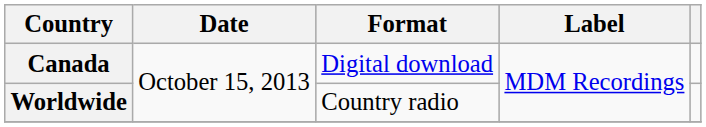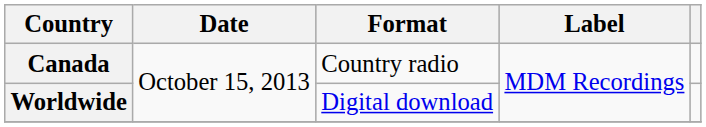 <table class="wikitable plainrowheaders">
 <tr>
 <th>Country</th>
 <th>Date</th>
 <th>Format</th>
 <th>Label</th>
 <th></th>
 </tr>
 <tr>
 <th scope="row">Canada</th>
 <td rowspan="2">October 15, 2013</td>
-<td><a href='#'>Digital download</a></td>
+<td>Country radio</td>
 <td rowspan="2"><a href='#'>MDM Recordings</a></td>
 <td></td>
 </tr>
 <tr>
 <th scope="row">Worldwide</th>
-<td>Country radio</td>
+<td><a href='#'>Digital download</a></td>
 <td></td>
 </tr>
 <tr>
 </tr>
 </table>
